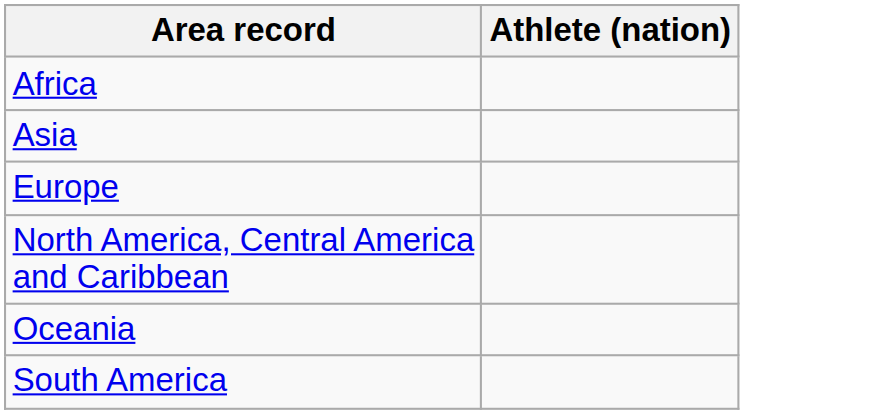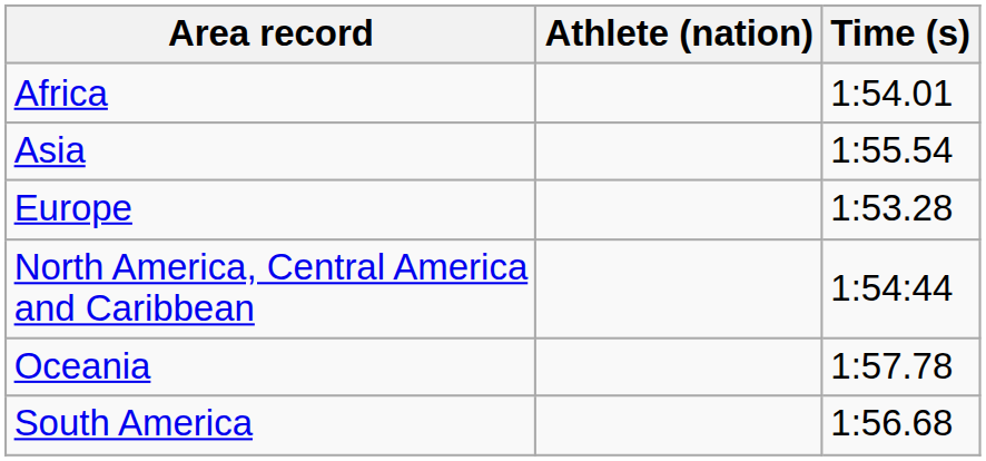 <table class="wikitable">
 <tr>
 <th>Area record</th>
 <th>Athlete (nation)</th>
+<th>Time (s)</th>
 </tr>
 <tr>
 <td><a href='#'>Africa</a> </td>
 <td></td>
+<td>1:54.01</td>
 </tr>
 <tr>
 <td><a href='#'>Asia</a> </td>
 <td></td>
+<td>1:55.54</td>
 </tr>
 <tr>
 <td><a href='#'>Europe</a> </td>
 <td></td>
+<td>1:53.28 </td>
 </tr>
 <tr>
 <td><a href='#'>North America, Central America<br>and Caribbean</a> </td>
 <td></td>
+<td>1:54:44</td>
 </tr>
 <tr>
 <td><a href='#'>Oceania</a> </td>
 <td></td>
+<td>1:57.78</td>
 </tr>
 <tr>
 <td><a href='#'>South America</a> </td>
 <td></td>
+<td>1:56.68</td>
 </tr>
 </table>
